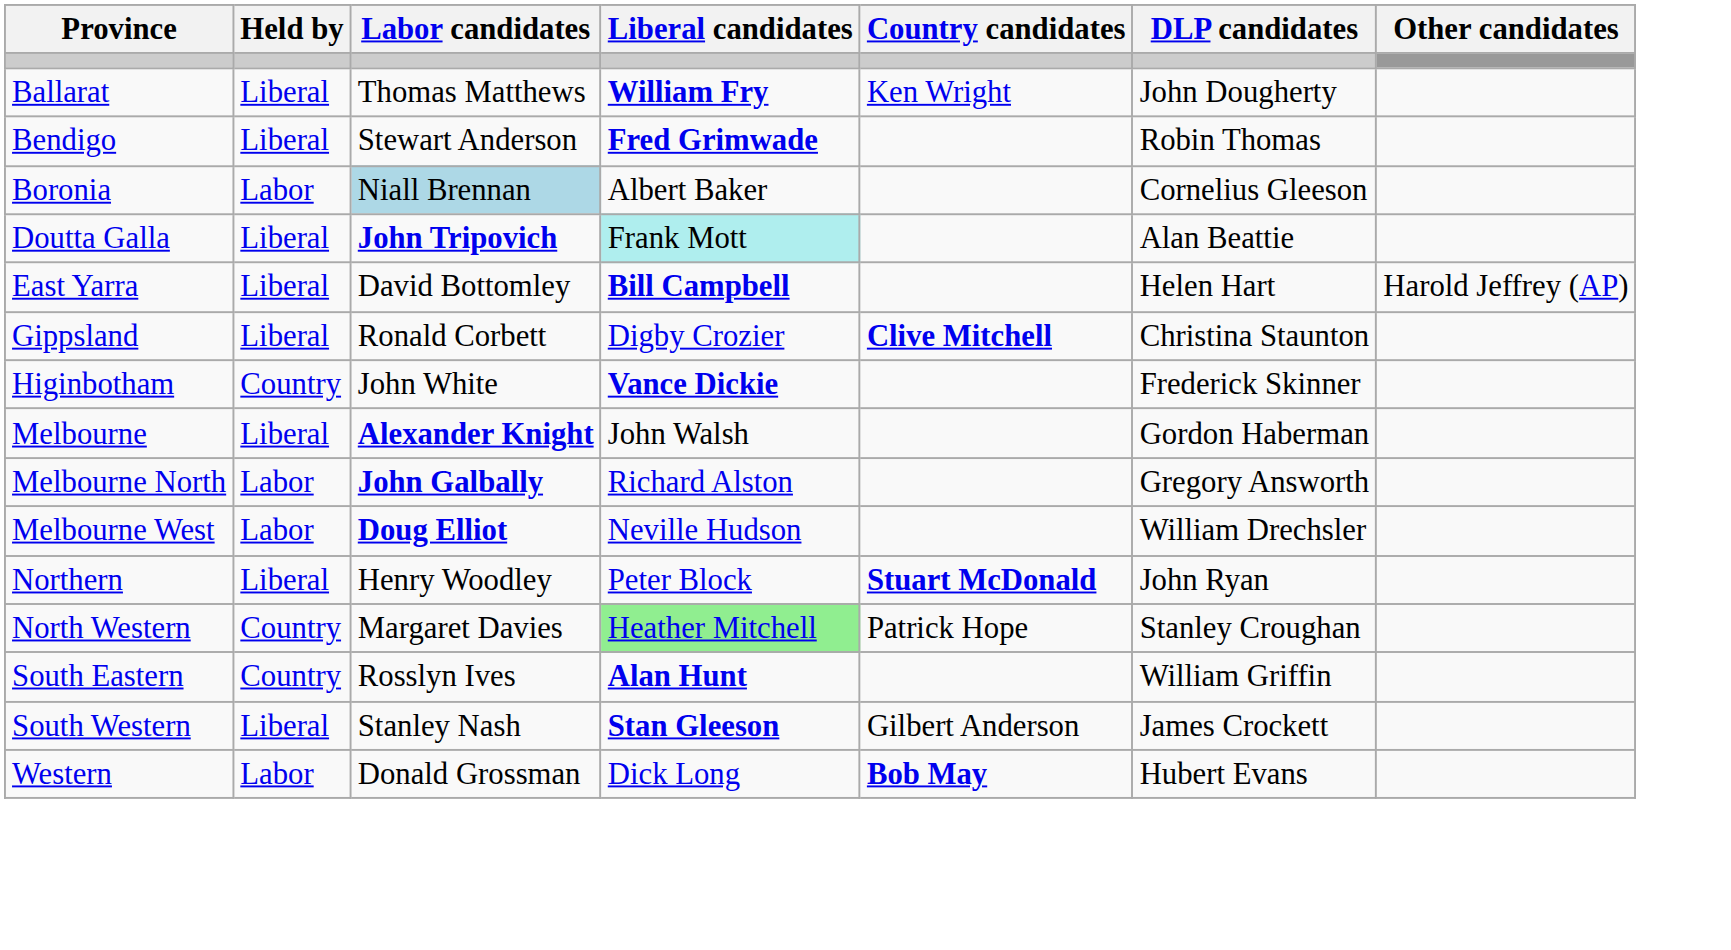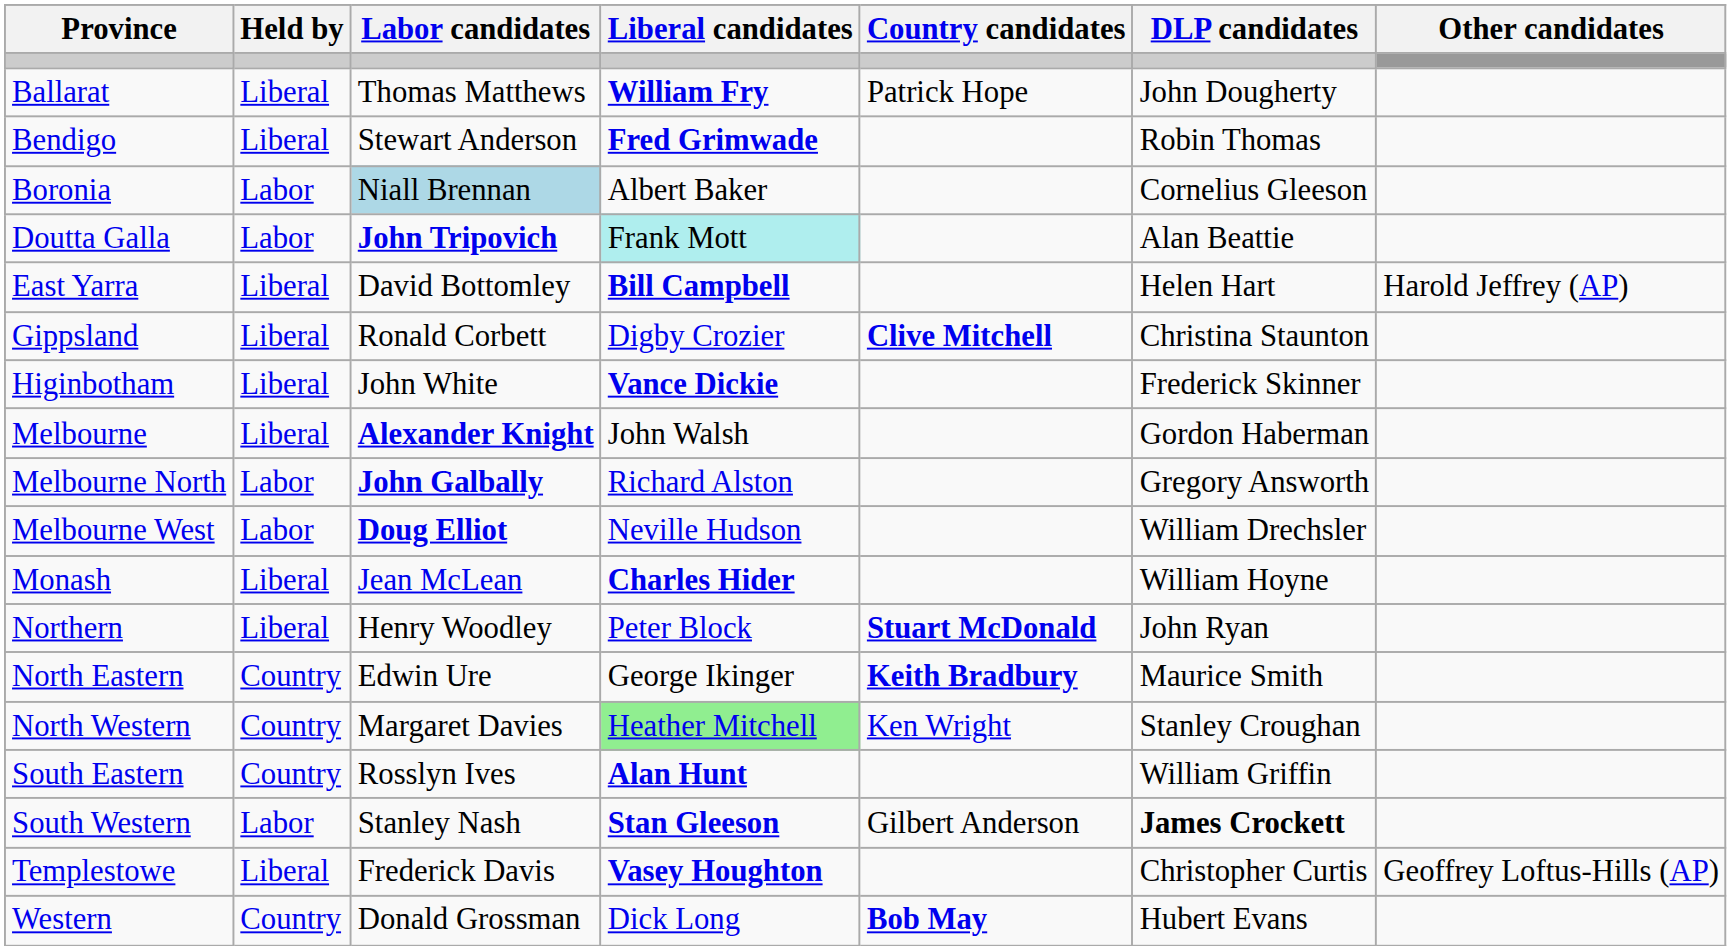 <table class="wikitable">
 <tr>
 <th>Province</th>
 <th>Held by</th>
 <th><a href='#'>Labor</a> candidates</th>
 <th><a href='#'>Liberal</a> candidates</th>
 <th><a href='#'>Country</a> candidates</th>
 <th><a href='#'>DLP</a> candidates</th>
 <th>Other candidates</th>
 </tr>
 <tr bgcolor="#cccccc">
 <td></td>
 <td></td>
 <td></td>
 <td></td>
 <td></td>
 <td></td>
 <td bgcolor="#999999"></td>
 </tr>
 <tr>
 <td><a href='#'>Ballarat</a></td>
 <td><a href='#'>Liberal</a></td>
 <td>Thomas Matthews</td>
 <td><strong><a href='#'>William Fry</a></strong></td>
-<td><a href='#'>Ken Wright</a></td>
+<td>Patrick Hope</td>
 <td>John Dougherty</td>
 <td></td>
 </tr>
 <tr>
 <td><a href='#'>Bendigo</a></td>
 <td><a href='#'>Liberal</a></td>
 <td>Stewart Anderson</td>
 <td><strong><a href='#'>Fred Grimwade</a></strong></td>
 <td></td>
 <td>Robin Thomas</td>
 <td></td>
 </tr>
 <tr>
 <td><a href='#'>Boronia</a></td>
 <td><a href='#'>Labor</a></td>
 <td style="background: lightblue;">Niall Brennan</td>
 <td>Albert Baker</td>
 <td></td>
 <td>Cornelius Gleeson</td>
 <td></td>
 </tr>
 <tr>
 <td><a href='#'>Doutta Galla</a></td>
-<td><a href='#'>Liberal</a></td>
+<td><a href='#'>Labor</a></td>
 <td><strong><a href='#'>John Tripovich</a></strong></td>
 <td style="background: paleturquoise;">Frank Mott</td>
 <td></td>
 <td>Alan Beattie</td>
 <td></td>
 </tr>
 <tr>
 <td><a href='#'>East Yarra</a></td>
 <td><a href='#'>Liberal</a></td>
 <td>David Bottomley</td>
 <td><strong><a href='#'>Bill Campbell</a></strong></td>
 <td></td>
 <td>Helen Hart</td>
 <td>Harold Jeffrey (<a href='#'>AP</a>)</td>
 </tr>
 <tr>
 <td><a href='#'>Gippsland</a></td>
 <td><a href='#'>Liberal</a></td>
 <td>Ronald Corbett</td>
 <td><a href='#'>Digby Crozier</a></td>
 <td><strong><a href='#'>Clive Mitchell</a></strong></td>
 <td>Christina Staunton</td>
 <td></td>
 </tr>
 <tr>
 <td><a href='#'>Higinbotham</a></td>
-<td><a href='#'>Country</a></td>
+<td><a href='#'>Liberal</a></td>
 <td>John White</td>
 <td><strong><a href='#'>Vance Dickie</a></strong></td>
 <td></td>
 <td>Frederick Skinner</td>
 <td></td>
 </tr>
 <tr>
 <td><a href='#'>Melbourne</a></td>
 <td><a href='#'>Liberal</a></td>
 <td><strong><a href='#'>Alexander Knight</a></strong></td>
 <td>John Walsh</td>
 <td></td>
 <td>Gordon Haberman</td>
 <td></td>
 </tr>
 <tr>
 <td><a href='#'>Melbourne North</a></td>
 <td><a href='#'>Labor</a></td>
 <td><strong><a href='#'>John Galbally</a></strong></td>
 <td><a href='#'>Richard Alston</a></td>
 <td></td>
 <td>Gregory Answorth</td>
 <td></td>
 </tr>
 <tr>
 <td><a href='#'>Melbourne West</a></td>
 <td><a href='#'>Labor</a></td>
 <td><strong><a href='#'>Doug Elliot</a></strong></td>
 <td><a href='#'>Neville Hudson</a></td>
 <td></td>
 <td>William Drechsler</td>
 <td></td>
 </tr>
 <tr>
+<td><a href='#'>Monash</a></td>
+<td><a href='#'>Liberal</a></td>
+<td><a href='#'>Jean McLean</a></td>
+<td><strong><a href='#'>Charles Hider</a></strong></td>
+<td></td>
+<td>William Hoyne</td>
+<td></td>
+</tr>
+<tr>
 <td><a href='#'>Northern</a></td>
 <td><a href='#'>Liberal</a></td>
 <td>Henry Woodley</td>
 <td><a href='#'>Peter Block</a></td>
 <td><strong><a href='#'>Stuart McDonald</a></strong></td>
 <td>John Ryan</td>
 <td></td>
 </tr>
 <tr>
+<td><a href='#'>North Eastern</a></td>
+<td><a href='#'>Country</a></td>
+<td>Edwin Ure</td>
+<td>George Ikinger</td>
+<td><strong><a href='#'>Keith Bradbury</a></strong></td>
+<td>Maurice Smith</td>
+<td></td>
+</tr>
+<tr>
 <td><a href='#'>North Western</a></td>
 <td><a href='#'>Country</a></td>
 <td>Margaret Davies</td>
 <td style="background: lightgreen;"><a href='#'>Heather Mitchell</a></td>
-<td>Patrick Hope</td>
+<td><a href='#'>Ken Wright</a></td>
 <td>Stanley Croughan</td>
 <td></td>
 </tr>
 <tr>
 <td><a href='#'>South Eastern</a></td>
 <td><a href='#'>Country</a></td>
 <td>Rosslyn Ives</td>
 <td><strong><a href='#'>Alan Hunt</a></strong></td>
 <td></td>
 <td>William Griffin</td>
 <td></td>
 </tr>
 <tr>
 <td><a href='#'>South Western</a></td>
-<td><a href='#'>Liberal</a></td>
+<td><a href='#'>Labor</a></td>
 <td>Stanley Nash</td>
 <td><strong><a href='#'>Stan Gleeson</a></strong></td>
 <td>Gilbert Anderson</td>
-<td>James Crockett</td>
+<td><strong>James Crockett</strong></td>
 <td></td>
 </tr>
 <tr>
+<td><a href='#'>Templestowe</a></td>
+<td><a href='#'>Liberal</a></td>
+<td>Frederick Davis</td>
+<td><strong><a href='#'>Vasey Houghton</a></strong></td>
+<td></td>
+<td>Christopher Curtis</td>
+<td>Geoffrey Loftus-Hills (<a href='#'>AP</a>)</td>
+</tr>
+<tr>
 <td><a href='#'>Western</a></td>
-<td><a href='#'>Labor</a></td>
+<td><a href='#'>Country</a></td>
 <td>Donald Grossman</td>
 <td><a href='#'>Dick Long</a></td>
 <td><strong><a href='#'>Bob May</a></strong></td>
 <td>Hubert Evans</td>
 <td></td>
 </tr>
 </table>
